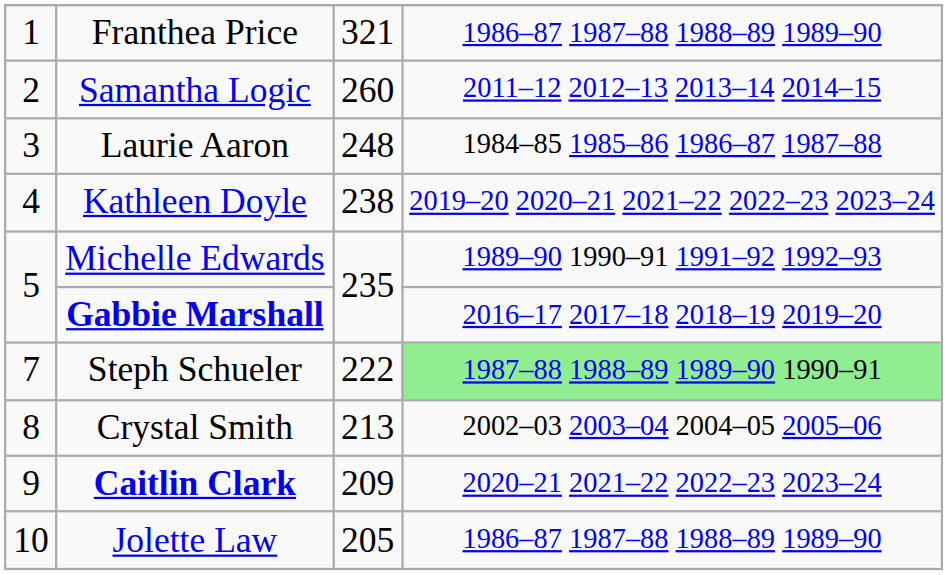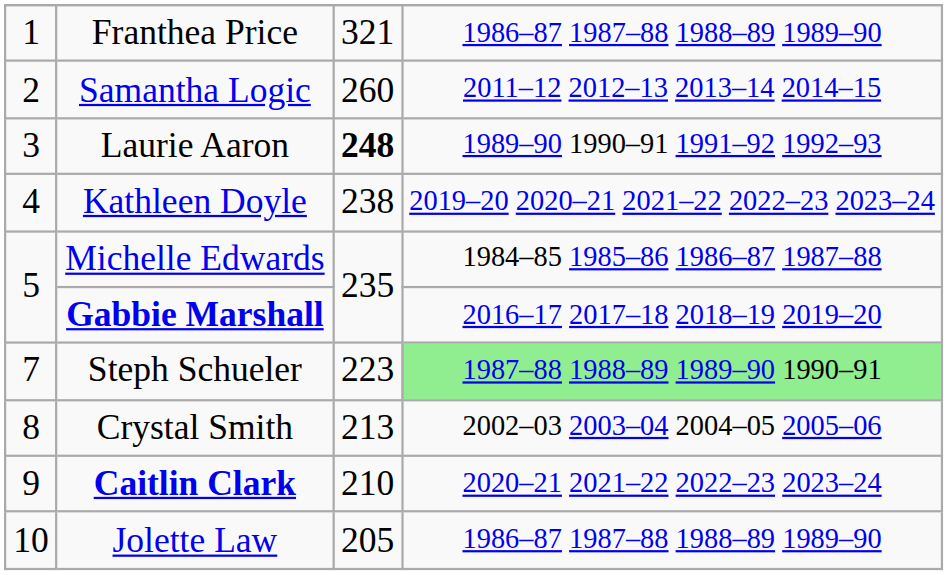 <table class="wikitable sortable" style="text-align: center">
 <tr>
 </tr>
 <tr>
 <td>1</td>
 <td>Franthea Price</td>
 <td>321</td>
 <td style="font-size:80%;"><a href='#'>1986–87</a> <a href='#'>1987–88</a> <a href='#'>1988–89</a> <a href='#'>1989–90</a></td>
 </tr>
 <tr>
 <td>2</td>
 <td><a href='#'>Samantha Logic</a></td>
 <td>260</td>
 <td style="font-size:80%;"><a href='#'>2011–12</a> <a href='#'>2012–13</a> <a href='#'>2013–14</a> <a href='#'>2014–15</a></td>
 </tr>
 <tr>
 <td>3</td>
 <td>Laurie Aaron</td>
-<td>248</td>
-<td style="font-size:80%;">1984–85 <a href='#'>1985–86</a> <a href='#'>1986–87</a> <a href='#'>1987–88</a></td>
+<td><strong>248</strong></td>
+<td style="font-size:80%;"><a href='#'>1989–90</a> 1990–91 <a href='#'>1991–92</a> <a href='#'>1992–93</a></td>
 </tr>
 <tr>
 <td>4</td>
 <td><a href='#'>Kathleen Doyle</a></td>
 <td>238</td>
 <td style="font-size:80%;"><a href='#'>2019–20</a> <a href='#'>2020–21</a> <a href='#'>2021–22</a> <a href='#'>2022–23</a> <a href='#'>2023–24</a></td>
 </tr>
 <tr>
 <td rowspan=2>5</td>
 <td><a href='#'>Michelle Edwards</a></td>
 <td rowspan=2>235</td>
-<td style="font-size:80%;"><a href='#'>1989–90</a> 1990–91 <a href='#'>1991–92</a> <a href='#'>1992–93</a></td>
+<td style="font-size:80%;">1984–85 <a href='#'>1985–86</a> <a href='#'>1986–87</a> <a href='#'>1987–88</a></td>
 </tr>
 <tr>
 <td><strong><a href='#'>Gabbie Marshall</a></strong></td>
 <td style="font-size:80%;"><a href='#'>2016–17</a> <a href='#'>2017–18</a> <a href='#'>2018–19</a> <a href='#'>2019–20</a></td>
 </tr>
 <tr>
 <td>7</td>
 <td>Steph Schueler</td>
-<td>222</td>
+<td>223</td>
 <td style="background: lightgreen; font-size:80%;"><a href='#'>1987–88</a> <a href='#'>1988–89</a> <a href='#'>1989–90</a> 1990–91</td>
 </tr>
 <tr>
 <td>8</td>
 <td>Crystal Smith</td>
 <td>213</td>
 <td style="font-size:80%;">2002–03 <a href='#'>2003–04</a> 2004–05 <a href='#'>2005–06</a></td>
 </tr>
 <tr>
 <td>9</td>
 <td><strong><a href='#'>Caitlin Clark</a></strong></td>
-<td>209</td>
+<td>210</td>
 <td style="font-size:80%;"><a href='#'>2020–21</a> <a href='#'>2021–22</a> <a href='#'>2022–23</a> <a href='#'>2023–24</a></td>
 </tr>
 <tr>
 <td>10</td>
 <td><a href='#'>Jolette Law</a></td>
 <td>205</td>
 <td style="font-size:80%;"><a href='#'>1986–87</a> <a href='#'>1987–88</a> <a href='#'>1988–89</a> <a href='#'>1989–90</a></td>
 </tr>
 </table>
